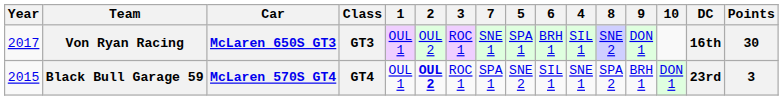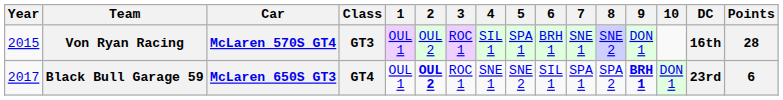 <table class="wikitable" style="text-align:center; font-size:85%">
 <tr>
 <th>Year</th>
 <th>Team</th>
 <th>Car</th>
 <th>Class</th>
 <th>1</th>
 <th>2</th>
 <th>3</th>
-<th>7</th>
+<th>4</th>
 <th>5</th>
 <th>6</th>
-<th>4</th>
+<th>7</th>
 <th>8</th>
 <th>9</th>
 <th>10</th>
 <th>DC</th>
 <th>Points</th>
 </tr>
 <tr>
-<td><a href='#'>2017</a></td>
+<td><a href='#'>2015</a></td>
 <th nowrap>Von Ryan Racing</th>
-<th nowrap><a href='#'>McLaren 650S GT3</a></th>
+<th nowrap><a href='#'>McLaren 570S GT4</a></th>
 <th>GT3</th>
 <td style="background:#EFCFFF;"><a href='#'>OUL<br>1</a><br></td>
 <td style="background:#DFFFDF;"><a href='#'>OUL<br>2</a><br></td>
 <td style="background:#EFCFFF;"><a href='#'>ROC<br>1</a><br></td>
-<td style="background:#DFFFDF;"><a href='#'>SNE<br>1</a><br></td>
+<td style="background:#DFFFDF;"><a href='#'>SIL<br>1</a><br></td>
 <td style="background:#DFFFDF;"><a href='#'>SPA<br>1</a><br></td>
 <td style="background:#DFFFDF;"><a href='#'>BRH<br>1</a><br></td>
-<td style="background:#DFFFDF;"><a href='#'>SIL<br>1</a><br></td>
+<td style="background:#DFFFDF;"><a href='#'>SNE<br>1</a><br></td>
 <td style="background:#CFCFFF;"><a href='#'>SNE<br>2</a><br></td>
 <td style="background:#DFFFDF;"><a href='#'>DON<br>1</a><br></td>
 <td></td>
 <th>16th</th>
-<th>30</th>
+<th>28</th>
 </tr>
 <tr>
-<td><a href='#'>2015</a></td>
+<td><a href='#'>2017</a></td>
 <th nowrap>Black Bull Garage 59</th>
-<th nowrap><a href='#'>McLaren 570S GT4</a></th>
+<th nowrap><a href='#'>McLaren 650S GT3</a></th>
 <th>GT4</th>
 <td><a href='#'>OUL<br>1</a></td>
 <td><strong><a href='#'>OUL<br>2</a></strong></td>
 <td><a href='#'>ROC<br>1</a></td>
-<td><a href='#'>SPA<br>1</a></td>
+<td><a href='#'>SNE<br>1</a></td>
 <td><a href='#'>SNE<br>2</a></td>
 <td><a href='#'>SIL<br>1</a></td>
-<td><a href='#'>SNE<br>1</a></td>
+<td><a href='#'>SPA<br>1</a></td>
 <td><a href='#'>SPA<br>2</a></td>
-<td><a href='#'>BRH<br>1</a></td>
+<td><strong><a href='#'>BRH<br>1</a></strong></td>
 <td style="background:#DFFFDF;"><a href='#'>DON<br>1</a><br></td>
 <th>23rd</th>
-<th>3</th>
+<th>6</th>
 </tr>
 </table>
